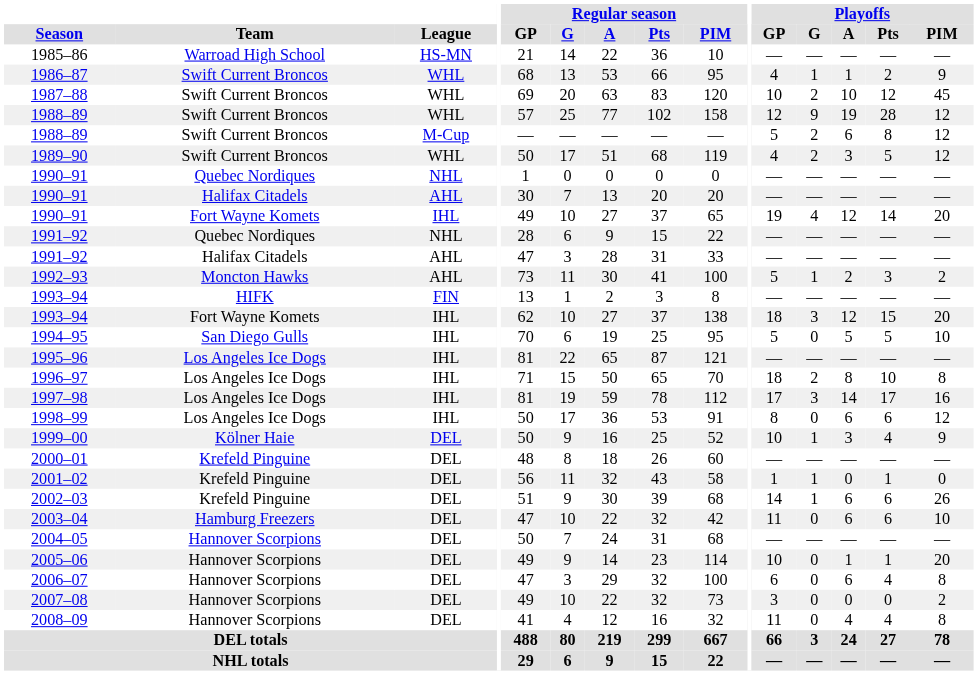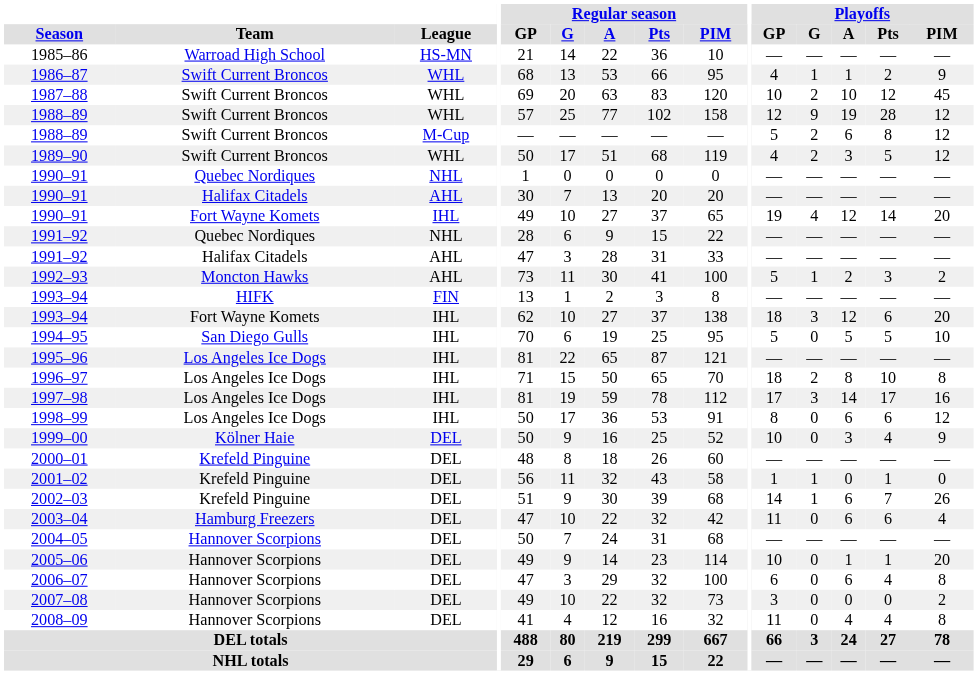 <table border="0" cellpadding="1" cellspacing="0" style="text-align:center; width:60em">
 <tr bgcolor="#e0e0e0">
 <th colspan="3" bgcolor="#ffffff"></th>
 <th rowspan="100" bgcolor="#ffffff"></th>
 <th colspan="5"><a href='#'>Regular season</a></th>
 <th rowspan="100" bgcolor="#ffffff"></th>
 <th colspan="5"><a href='#'>Playoffs</a></th>
 </tr>
 <tr bgcolor="#e0e0e0">
 <th><a href='#'>Season</a></th>
 <th>Team</th>
 <th>League</th>
 <th>GP</th>
 <th><a href='#'>G</a></th>
 <th><a href='#'>A</a></th>
 <th><a href='#'>Pts</a></th>
 <th><a href='#'>PIM</a></th>
 <th>GP</th>
 <th>G</th>
 <th>A</th>
 <th>Pts</th>
 <th>PIM</th>
 </tr>
 <tr>
 <td>1985–86</td>
 <td><a href='#'>Warroad High School</a></td>
 <td><a href='#'>HS-MN</a></td>
 <td>21</td>
 <td>14</td>
 <td>22</td>
 <td>36</td>
 <td>10</td>
 <td>—</td>
 <td>—</td>
 <td>—</td>
 <td>—</td>
 <td>—</td>
 </tr>
 <tr bgcolor="#f0f0f0">
 <td><a href='#'>1986–87</a></td>
 <td><a href='#'>Swift Current Broncos</a></td>
 <td><a href='#'>WHL</a></td>
 <td>68</td>
 <td>13</td>
 <td>53</td>
 <td>66</td>
 <td>95</td>
 <td>4</td>
 <td>1</td>
 <td>1</td>
 <td>2</td>
 <td>9</td>
 </tr>
 <tr>
 <td><a href='#'>1987–88</a></td>
 <td>Swift Current Broncos</td>
 <td>WHL</td>
 <td>69</td>
 <td>20</td>
 <td>63</td>
 <td>83</td>
 <td>120</td>
 <td>10</td>
 <td>2</td>
 <td>10</td>
 <td>12</td>
 <td>45</td>
 </tr>
 <tr bgcolor="#f0f0f0">
 <td><a href='#'>1988–89</a></td>
 <td>Swift Current Broncos</td>
 <td>WHL</td>
 <td>57</td>
 <td>25</td>
 <td>77</td>
 <td>102</td>
 <td>158</td>
 <td>12</td>
 <td>9</td>
 <td>19</td>
 <td>28</td>
 <td>12</td>
 </tr>
 <tr>
 <td><a href='#'>1988–89</a></td>
 <td>Swift Current Broncos</td>
 <td><a href='#'>M-Cup</a></td>
 <td>—</td>
 <td>—</td>
 <td>—</td>
 <td>—</td>
 <td>—</td>
 <td>5</td>
 <td>2</td>
 <td>6</td>
 <td>8</td>
 <td>12</td>
 </tr>
 <tr bgcolor="#f0f0f0">
 <td><a href='#'>1989–90</a></td>
 <td>Swift Current Broncos</td>
 <td>WHL</td>
 <td>50</td>
 <td>17</td>
 <td>51</td>
 <td>68</td>
 <td>119</td>
 <td>4</td>
 <td>2</td>
 <td>3</td>
 <td>5</td>
 <td>12</td>
 </tr>
 <tr>
 <td><a href='#'>1990–91</a></td>
 <td><a href='#'>Quebec Nordiques</a></td>
 <td><a href='#'>NHL</a></td>
 <td>1</td>
 <td>0</td>
 <td>0</td>
 <td>0</td>
 <td>0</td>
 <td>—</td>
 <td>—</td>
 <td>—</td>
 <td>—</td>
 <td>—</td>
 </tr>
 <tr bgcolor="#f0f0f0">
 <td><a href='#'>1990–91</a></td>
 <td><a href='#'>Halifax Citadels</a></td>
 <td><a href='#'>AHL</a></td>
 <td>30</td>
 <td>7</td>
 <td>13</td>
 <td>20</td>
 <td>20</td>
 <td>—</td>
 <td>—</td>
 <td>—</td>
 <td>—</td>
 <td>—</td>
 </tr>
 <tr>
 <td><a href='#'>1990–91</a></td>
 <td><a href='#'>Fort Wayne Komets</a></td>
 <td><a href='#'>IHL</a></td>
 <td>49</td>
 <td>10</td>
 <td>27</td>
 <td>37</td>
 <td>65</td>
 <td>19</td>
 <td>4</td>
 <td>12</td>
 <td>14</td>
 <td>20</td>
 </tr>
 <tr bgcolor="#f0f0f0">
 <td><a href='#'>1991–92</a></td>
 <td>Quebec Nordiques</td>
 <td>NHL</td>
 <td>28</td>
 <td>6</td>
 <td>9</td>
 <td>15</td>
 <td>22</td>
 <td>—</td>
 <td>—</td>
 <td>—</td>
 <td>—</td>
 <td>—</td>
 </tr>
 <tr>
 <td><a href='#'>1991–92</a></td>
 <td>Halifax Citadels</td>
 <td>AHL</td>
 <td>47</td>
 <td>3</td>
 <td>28</td>
 <td>31</td>
 <td>33</td>
 <td>—</td>
 <td>—</td>
 <td>—</td>
 <td>—</td>
 <td>—</td>
 </tr>
 <tr bgcolor="#f0f0f0">
 <td><a href='#'>1992–93</a></td>
 <td><a href='#'>Moncton Hawks</a></td>
 <td>AHL</td>
 <td>73</td>
 <td>11</td>
 <td>30</td>
 <td>41</td>
 <td>100</td>
 <td>5</td>
 <td>1</td>
 <td>2</td>
 <td>3</td>
 <td>2</td>
 </tr>
 <tr>
 <td><a href='#'>1993–94</a></td>
 <td><a href='#'>HIFK</a></td>
 <td><a href='#'>FIN</a></td>
 <td>13</td>
 <td>1</td>
 <td>2</td>
 <td>3</td>
 <td>8</td>
 <td>—</td>
 <td>—</td>
 <td>—</td>
 <td>—</td>
 <td>—</td>
 </tr>
 <tr bgcolor="#f0f0f0">
 <td><a href='#'>1993–94</a></td>
 <td>Fort Wayne Komets</td>
 <td>IHL</td>
 <td>62</td>
 <td>10</td>
 <td>27</td>
 <td>37</td>
 <td>138</td>
 <td>18</td>
 <td>3</td>
 <td>12</td>
-<td>15</td>
+<td>6</td>
 <td>20</td>
 </tr>
 <tr>
 <td><a href='#'>1994–95</a></td>
 <td><a href='#'>San Diego Gulls</a></td>
 <td>IHL</td>
 <td>70</td>
 <td>6</td>
 <td>19</td>
 <td>25</td>
 <td>95</td>
 <td>5</td>
 <td>0</td>
 <td>5</td>
 <td>5</td>
 <td>10</td>
 </tr>
 <tr bgcolor="#f0f0f0">
 <td><a href='#'>1995–96</a></td>
 <td><a href='#'>Los Angeles Ice Dogs</a></td>
 <td>IHL</td>
 <td>81</td>
 <td>22</td>
 <td>65</td>
 <td>87</td>
 <td>121</td>
 <td>—</td>
 <td>—</td>
 <td>—</td>
 <td>—</td>
 <td>—</td>
 </tr>
 <tr>
 <td><a href='#'>1996–97</a></td>
 <td>Los Angeles Ice Dogs</td>
 <td>IHL</td>
 <td>71</td>
 <td>15</td>
 <td>50</td>
 <td>65</td>
 <td>70</td>
 <td>18</td>
 <td>2</td>
 <td>8</td>
 <td>10</td>
 <td>8</td>
 </tr>
 <tr bgcolor="#f0f0f0">
 <td><a href='#'>1997–98</a></td>
 <td>Los Angeles Ice Dogs</td>
 <td>IHL</td>
 <td>81</td>
 <td>19</td>
 <td>59</td>
 <td>78</td>
 <td>112</td>
 <td>17</td>
 <td>3</td>
 <td>14</td>
 <td>17</td>
 <td>16</td>
 </tr>
 <tr>
 <td><a href='#'>1998–99</a></td>
 <td>Los Angeles Ice Dogs</td>
 <td>IHL</td>
 <td>50</td>
 <td>17</td>
 <td>36</td>
 <td>53</td>
 <td>91</td>
 <td>8</td>
 <td>0</td>
 <td>6</td>
 <td>6</td>
 <td>12</td>
 </tr>
 <tr bgcolor="#f0f0f0">
 <td><a href='#'>1999–00</a></td>
 <td><a href='#'>Kölner Haie</a></td>
 <td><a href='#'>DEL</a></td>
 <td>50</td>
 <td>9</td>
 <td>16</td>
 <td>25</td>
 <td>52</td>
 <td>10</td>
-<td>1</td>
+<td>0</td>
 <td>3</td>
 <td>4</td>
 <td>9</td>
 </tr>
 <tr>
 <td><a href='#'>2000–01</a></td>
 <td><a href='#'>Krefeld Pinguine</a></td>
 <td>DEL</td>
 <td>48</td>
 <td>8</td>
 <td>18</td>
 <td>26</td>
 <td>60</td>
 <td>—</td>
 <td>—</td>
 <td>—</td>
 <td>—</td>
 <td>—</td>
 </tr>
 <tr bgcolor="#f0f0f0">
 <td><a href='#'>2001–02</a></td>
 <td>Krefeld Pinguine</td>
 <td>DEL</td>
 <td>56</td>
 <td>11</td>
 <td>32</td>
 <td>43</td>
 <td>58</td>
 <td>1</td>
 <td>1</td>
 <td>0</td>
 <td>1</td>
 <td>0</td>
 </tr>
 <tr>
 <td><a href='#'>2002–03</a></td>
 <td>Krefeld Pinguine</td>
 <td>DEL</td>
 <td>51</td>
 <td>9</td>
 <td>30</td>
 <td>39</td>
 <td>68</td>
 <td>14</td>
 <td>1</td>
 <td>6</td>
-<td>6</td>
+<td>7</td>
 <td>26</td>
 </tr>
 <tr bgcolor="#f0f0f0">
 <td><a href='#'>2003–04</a></td>
 <td><a href='#'>Hamburg Freezers</a></td>
 <td>DEL</td>
 <td>47</td>
 <td>10</td>
 <td>22</td>
 <td>32</td>
 <td>42</td>
 <td>11</td>
 <td>0</td>
 <td>6</td>
 <td>6</td>
-<td>10</td>
+<td>4</td>
 </tr>
 <tr>
 <td><a href='#'>2004–05</a></td>
 <td><a href='#'>Hannover Scorpions</a></td>
 <td>DEL</td>
 <td>50</td>
 <td>7</td>
 <td>24</td>
 <td>31</td>
 <td>68</td>
 <td>—</td>
 <td>—</td>
 <td>—</td>
 <td>—</td>
 <td>—</td>
 </tr>
 <tr bgcolor="#f0f0f0">
 <td><a href='#'>2005–06</a></td>
 <td>Hannover Scorpions</td>
 <td>DEL</td>
 <td>49</td>
 <td>9</td>
 <td>14</td>
 <td>23</td>
 <td>114</td>
 <td>10</td>
 <td>0</td>
 <td>1</td>
 <td>1</td>
 <td>20</td>
 </tr>
 <tr>
 <td><a href='#'>2006–07</a></td>
 <td>Hannover Scorpions</td>
 <td>DEL</td>
 <td>47</td>
 <td>3</td>
 <td>29</td>
 <td>32</td>
 <td>100</td>
 <td>6</td>
 <td>0</td>
 <td>6</td>
 <td>4</td>
 <td>8</td>
 </tr>
 <tr bgcolor="#f0f0f0">
 <td><a href='#'>2007–08</a></td>
 <td>Hannover Scorpions</td>
 <td>DEL</td>
 <td>49</td>
 <td>10</td>
 <td>22</td>
 <td>32</td>
 <td>73</td>
 <td>3</td>
 <td>0</td>
 <td>0</td>
 <td>0</td>
 <td>2</td>
 </tr>
 <tr>
 <td><a href='#'>2008–09</a></td>
 <td>Hannover Scorpions</td>
 <td>DEL</td>
 <td>41</td>
 <td>4</td>
 <td>12</td>
 <td>16</td>
 <td>32</td>
 <td>11</td>
 <td>0</td>
 <td>4</td>
 <td>4</td>
 <td>8</td>
 </tr>
 <tr bgcolor="#e0e0e0">
 <th colspan="3">DEL totals</th>
 <th>488</th>
 <th>80</th>
 <th>219</th>
 <th>299</th>
 <th>667</th>
 <th>66</th>
 <th>3</th>
 <th>24</th>
 <th>27</th>
 <th>78</th>
 </tr>
 <tr bgcolor="#e0e0e0">
 <th colspan="3">NHL totals</th>
 <th>29</th>
 <th>6</th>
 <th>9</th>
 <th>15</th>
 <th>22</th>
 <th>—</th>
 <th>—</th>
 <th>—</th>
 <th>—</th>
 <th>—</th>
 </tr>
 </table>
